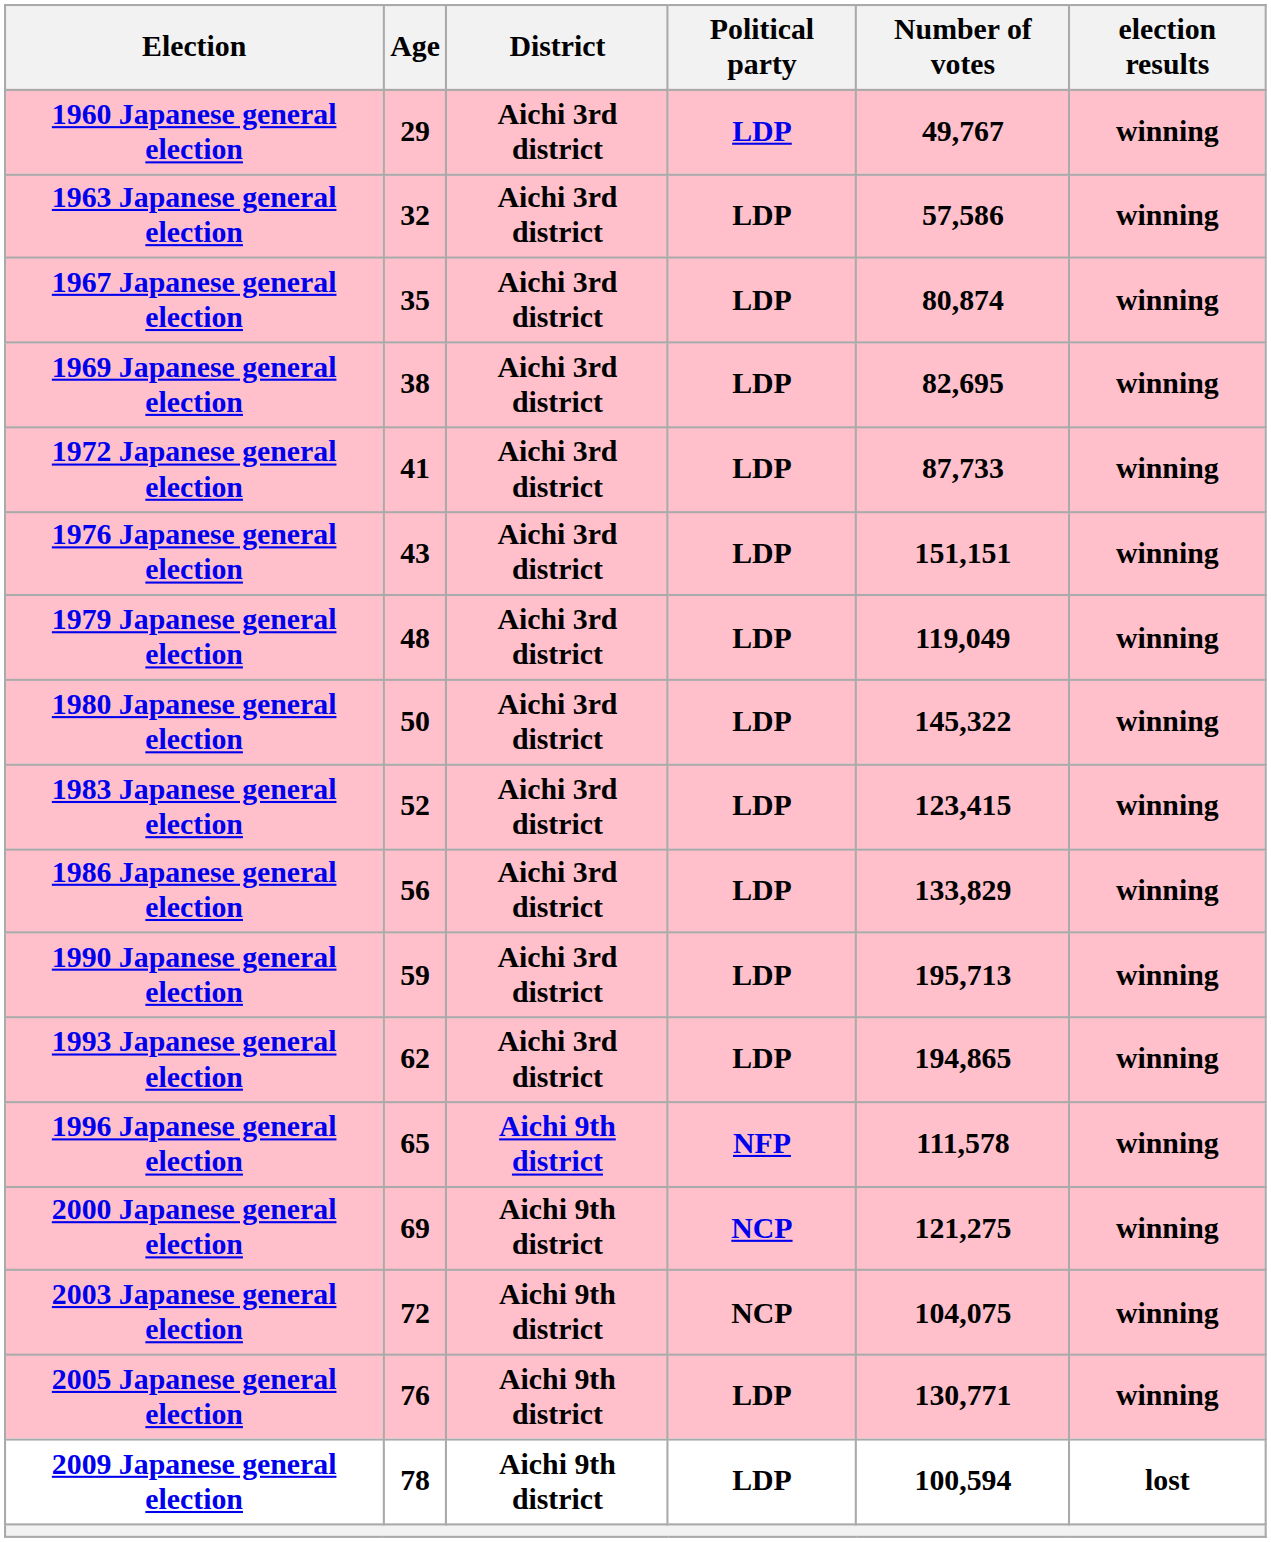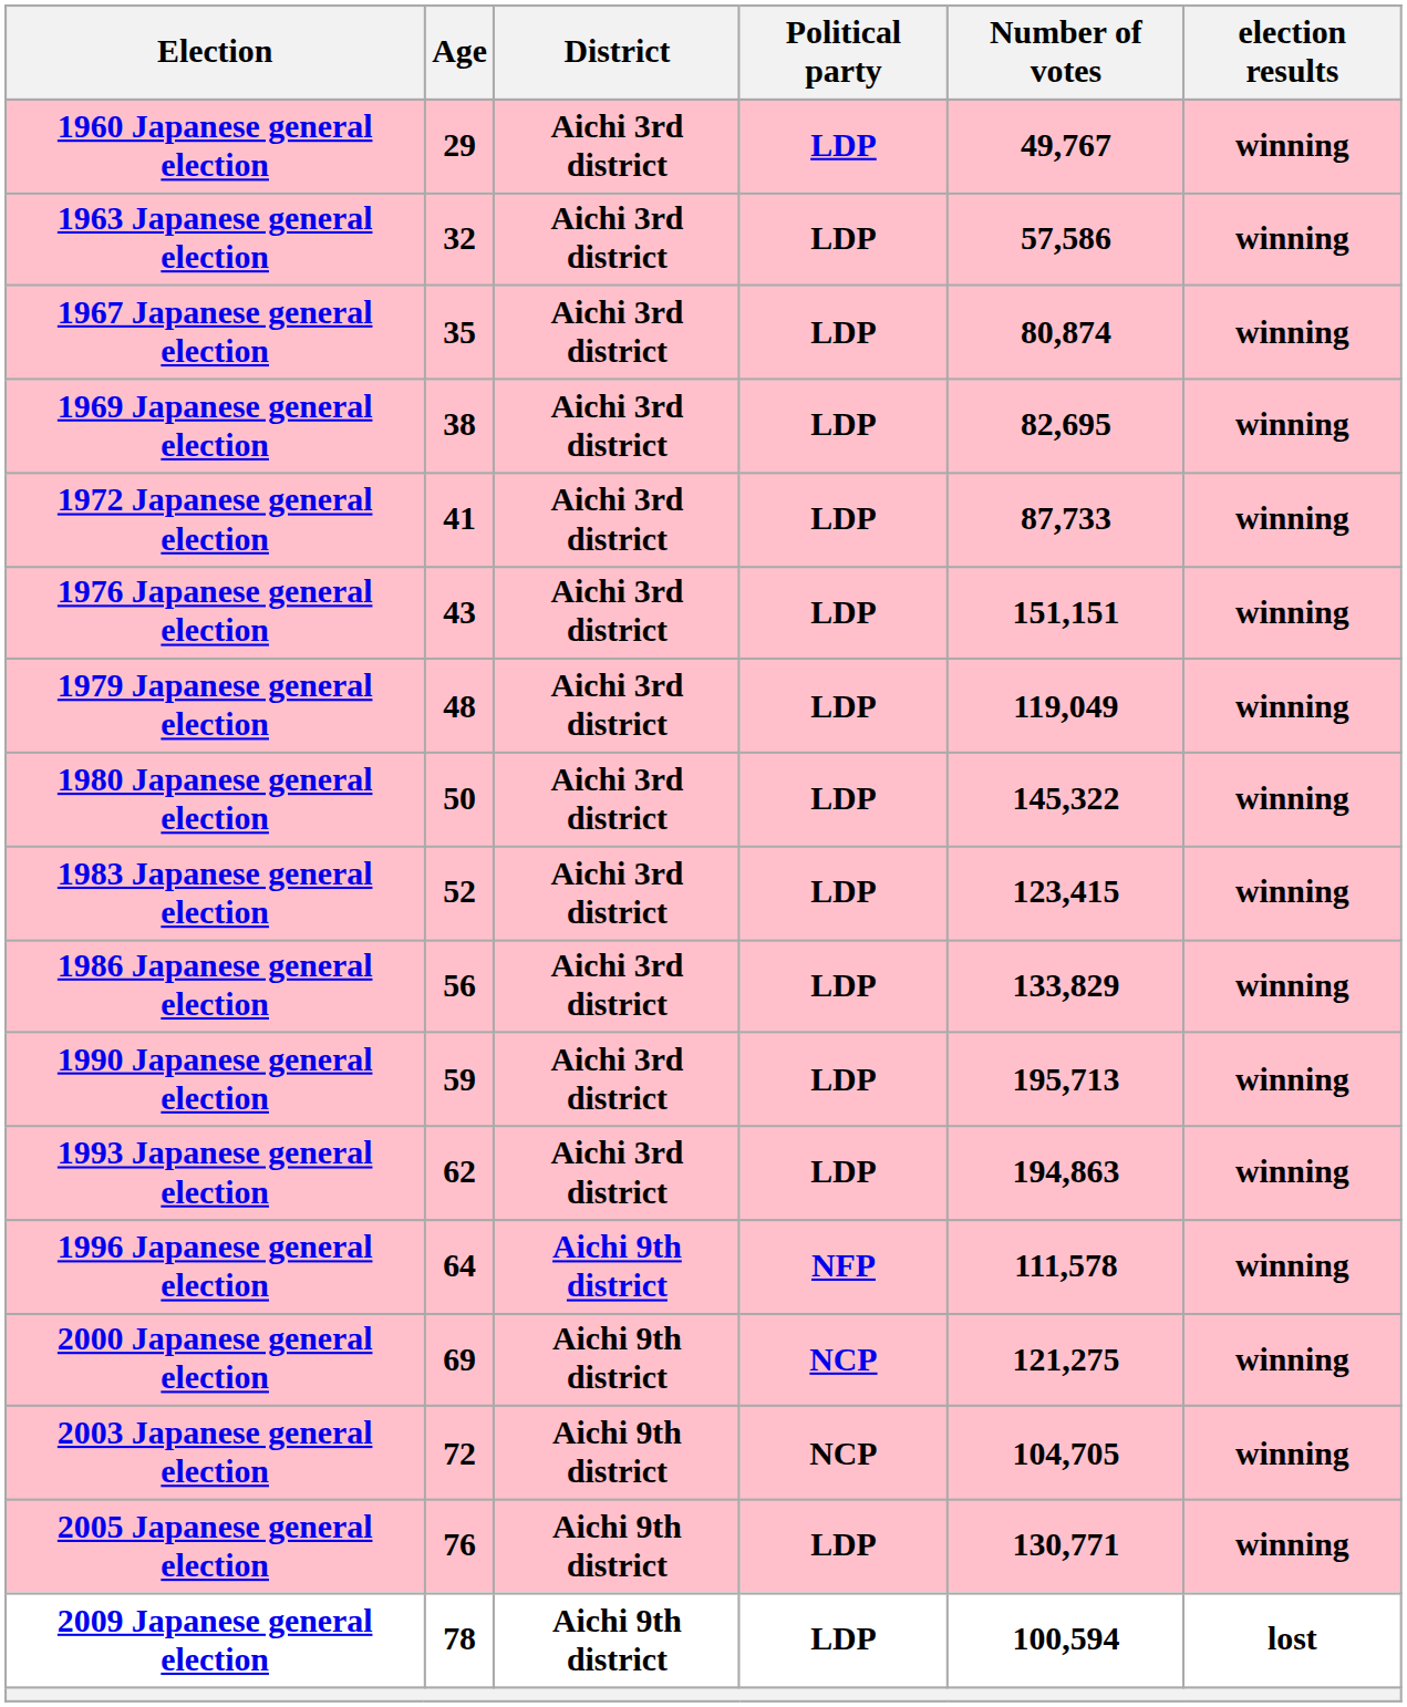 <table class="wikitable" style="text-align:center; font-size:90%">
 <tr>
 <th>Election</th>
 <th>Age</th>
 <th>District</th>
 <th>Political party</th>
 <th>Number of votes</th>
 <th>election results</th>
 </tr>
 <tr>
 <td style="background:Pink;"><strong><a href='#'>1960 Japanese general election</a></strong></td>
 <td style="background:Pink;"><strong>29</strong></td>
 <td style="background:Pink;"><strong>Aichi 3rd district</strong></td>
 <td style="background:Pink;"><strong><a href='#'>LDP</a></strong></td>
 <td style="background:Pink;"><strong>49,767</strong></td>
 <td style="background:Pink;"><strong>winning</strong></td>
 </tr>
 <tr>
 <td style="background:Pink;"><strong><a href='#'>1963 Japanese general election</a></strong></td>
 <td style="background:Pink;"><strong>32</strong></td>
 <td style="background:Pink;"><strong>Aichi 3rd district</strong></td>
 <td style="background:Pink;"><strong>LDP</strong></td>
 <td style="background:Pink;"><strong>57,586</strong></td>
 <td style="background:Pink;"><strong>winning</strong></td>
 </tr>
 <tr>
 <td style="background:Pink;"><strong><a href='#'>1967 Japanese general election</a></strong></td>
 <td style="background:Pink;"><strong>35</strong></td>
 <td style="background:Pink;"><strong>Aichi 3rd district</strong></td>
 <td style="background:Pink;"><strong>LDP</strong></td>
 <td style="background:Pink;"><strong>80,874</strong></td>
 <td style="background:Pink;"><strong>winning</strong></td>
 </tr>
 <tr>
 <td style="background:Pink;"><strong><a href='#'>1969 Japanese general election</a></strong></td>
 <td style="background:Pink;"><strong>38</strong></td>
 <td style="background:Pink;"><strong>Aichi 3rd district</strong></td>
 <td style="background:Pink;"><strong>LDP</strong></td>
 <td style="background:Pink;"><strong>82,695</strong></td>
 <td style="background:Pink;"><strong>winning</strong></td>
 </tr>
 <tr>
 <td style="background:Pink;"><strong><a href='#'>1972 Japanese general election</a></strong></td>
 <td style="background:Pink;"><strong>41</strong></td>
 <td style="background:Pink;"><strong>Aichi 3rd district</strong></td>
 <td style="background:Pink;"><strong>LDP</strong></td>
 <td style="background:Pink;"><strong>87,733</strong></td>
 <td style="background:Pink;"><strong>winning</strong></td>
 </tr>
 <tr>
 <td style="background:Pink;"><strong><a href='#'>1976 Japanese general election</a></strong></td>
 <td style="background:Pink;"><strong>43</strong></td>
 <td style="background:Pink;"><strong>Aichi 3rd district</strong></td>
 <td style="background:Pink;"><strong>LDP</strong></td>
 <td style="background:Pink;"><strong>151,151</strong></td>
 <td style="background:Pink;"><strong>winning</strong></td>
 </tr>
 <tr>
 <td style="background:Pink;"><strong><a href='#'>1979 Japanese general election</a></strong></td>
 <td style="background:Pink;"><strong>48</strong></td>
 <td style="background:Pink;"><strong>Aichi 3rd district</strong></td>
 <td style="background:Pink;"><strong>LDP</strong></td>
 <td style="background:Pink;"><strong>119,049</strong></td>
 <td style="background:Pink;"><strong>winning</strong></td>
 </tr>
 <tr>
 <td style="background:Pink;"><strong><a href='#'>1980 Japanese general election</a></strong></td>
 <td style="background:Pink;"><strong>50</strong></td>
 <td style="background:Pink;"><strong>Aichi 3rd district</strong></td>
 <td style="background:Pink;"><strong>LDP</strong></td>
 <td style="background:Pink;"><strong>145,322</strong></td>
 <td style="background:Pink;"><strong>winning</strong></td>
 </tr>
 <tr>
 <td style="background:Pink;"><strong><a href='#'>1983 Japanese general election</a></strong></td>
 <td style="background:Pink;"><strong>52</strong></td>
 <td style="background:Pink;"><strong>Aichi 3rd district</strong></td>
 <td style="background:Pink;"><strong>LDP</strong></td>
 <td style="background:Pink;"><strong>123,415</strong></td>
 <td style="background:Pink;"><strong>winning</strong></td>
 </tr>
 <tr>
 <td style="background:Pink;"><strong><a href='#'>1986 Japanese general election</a></strong></td>
 <td style="background:Pink;"><strong>56</strong></td>
 <td style="background:Pink;"><strong>Aichi 3rd district</strong></td>
 <td style="background:Pink;"><strong>LDP</strong></td>
 <td style="background:Pink;"><strong>133,829</strong></td>
 <td style="background:Pink;"><strong>winning</strong></td>
 </tr>
 <tr>
 <td style="background:Pink;"><strong><a href='#'>1990 Japanese general election</a></strong></td>
 <td style="background:Pink;"><strong>59</strong></td>
 <td style="background:Pink;"><strong>Aichi 3rd district</strong></td>
 <td style="background:Pink;"><strong>LDP</strong></td>
 <td style="background:Pink;"><strong>195,713</strong></td>
 <td style="background:Pink;"><strong>winning</strong></td>
 </tr>
 <tr>
 <td style="background:Pink;"><strong><a href='#'>1993 Japanese general election</a></strong></td>
 <td style="background:Pink;"><strong>62</strong></td>
 <td style="background:Pink;"><strong>Aichi 3rd district</strong></td>
 <td style="background:Pink;"><strong>LDP</strong></td>
-<td style="background:Pink;"><strong>194,865</strong></td>
+<td style="background:Pink;"><strong>194,863</strong></td>
 <td style="background:Pink;"><strong>winning</strong></td>
 </tr>
 <tr>
 <td style="background:Pink;"><strong><a href='#'>1996 Japanese general election</a></strong></td>
-<td style="background:Pink;"><strong>65</strong></td>
+<td style="background:Pink;"><strong>64</strong></td>
 <td style="background:Pink;"><strong><a href='#'>Aichi 9th district</a></strong></td>
 <td style="background:Pink;"><strong><a href='#'>NFP</a></strong></td>
 <td style="background:Pink;"><strong>111,578</strong></td>
 <td style="background:Pink;"><strong>winning</strong></td>
 </tr>
 <tr>
 <td style="background:Pink;"><strong><a href='#'>2000 Japanese general election</a></strong></td>
 <td style="background:Pink;"><strong>69</strong></td>
 <td style="background:Pink;"><strong>Aichi 9th district</strong></td>
 <td style="background:Pink;"><strong><a href='#'>NCP</a></strong></td>
 <td style="background:Pink;"><strong>121,275</strong></td>
 <td style="background:Pink;"><strong>winning</strong></td>
 </tr>
 <tr>
 <td style="background:Pink;"><strong><a href='#'>2003 Japanese general election</a></strong></td>
 <td style="background:Pink;"><strong>72</strong></td>
 <td style="background:Pink;"><strong>Aichi 9th district</strong></td>
 <td style="background:Pink;"><strong>NCP</strong></td>
-<td style="background:Pink;"><strong>104,075</strong></td>
+<td style="background:Pink;"><strong>104,705</strong></td>
 <td style="background:Pink;"><strong>winning</strong></td>
 </tr>
 <tr>
 <td style="background:Pink;"><strong><a href='#'>2005 Japanese general election</a></strong></td>
 <td style="background:Pink;"><strong>76</strong></td>
 <td style="background:Pink;"><strong>Aichi 9th district</strong></td>
 <td style="background:Pink;"><strong>LDP</strong></td>
 <td style="background:Pink;"><strong>130,771</strong></td>
 <td style="background:Pink;"><strong>winning</strong></td>
 </tr>
 <tr>
 <td style="background:white;"><strong><a href='#'>2009 Japanese general election</a></strong></td>
 <td style="background:white;"><strong>78</strong></td>
 <td style="background:white;"><strong>Aichi 9th district</strong></td>
 <td style="background:white;"><strong>LDP</strong></td>
 <td style="background:white;"><strong>100,594</strong></td>
 <td style="background:white;"><strong>lost</strong></td>
 </tr>
 <tr>
 <th colspan="6"></th>
 </tr>
 </table>
